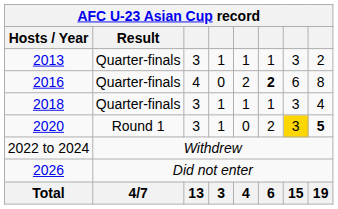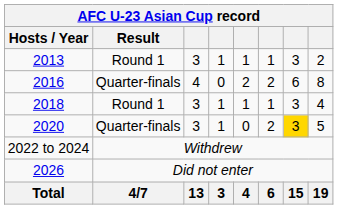 <table class="wikitable" style="text-align: center;font-size:95%;">
 <tr>
 <th colspan=8><a href='#'>AFC U-23 Asian Cup</a> record</th>
 </tr>
 <tr>
 <th>Hosts / Year</th>
 <th>Result</th>
 <th width=20></th>
 <th width=20></th>
 <th width=20></th>
 <th width=20></th>
 <th width=20></th>
 <th width=20></th>
 </tr>
 <tr>
 <td> <a href='#'>2013</a></td>
-<td>Quarter-finals</td>
+<td>Round 1</td>
 <td>3</td>
 <td>1</td>
 <td>1</td>
 <td>1</td>
 <td>3</td>
 <td>2</td>
 </tr>
 <tr>
 <td> <a href='#'>2016</a></td>
 <td>Quarter-finals</td>
 <td>4</td>
 <td>0</td>
 <td>2</td>
-<td><strong>2</strong></td>
+<td>2</td>
 <td>6</td>
 <td>8</td>
 </tr>
 <tr>
 <td> <a href='#'>2018</a></td>
-<td>Quarter-finals</td>
+<td>Round 1</td>
 <td>3</td>
 <td>1</td>
 <td>1</td>
 <td>1</td>
 <td>3</td>
 <td>4</td>
 </tr>
 <tr>
 <td> <a href='#'>2020</a></td>
-<td>Round 1</td>
+<td>Quarter-finals</td>
 <td>3</td>
 <td>1</td>
 <td>0</td>
 <td>2</td>
 <td style="background: gold;">3</td>
-<td><strong>5</strong></td>
+<td>5</td>
 </tr>
 <tr>
 <td>2022 to 2024</td>
 <td colspan="7"><em>Withdrew</em></td>
 </tr>
 <tr>
 <td> <a href='#'>2026</a></td>
 <td colspan=7><em>Did not enter</em></td>
 </tr>
 <tr>
 <th><strong>Total</strong></th>
 <th><strong>4/7</strong></th>
 <th><strong>13</strong></th>
 <th><strong>3</strong></th>
 <th><strong>4</strong></th>
 <th><strong>6</strong></th>
 <th><strong>15</strong></th>
 <th><strong>19</strong></th>
 </tr>
 </table>
